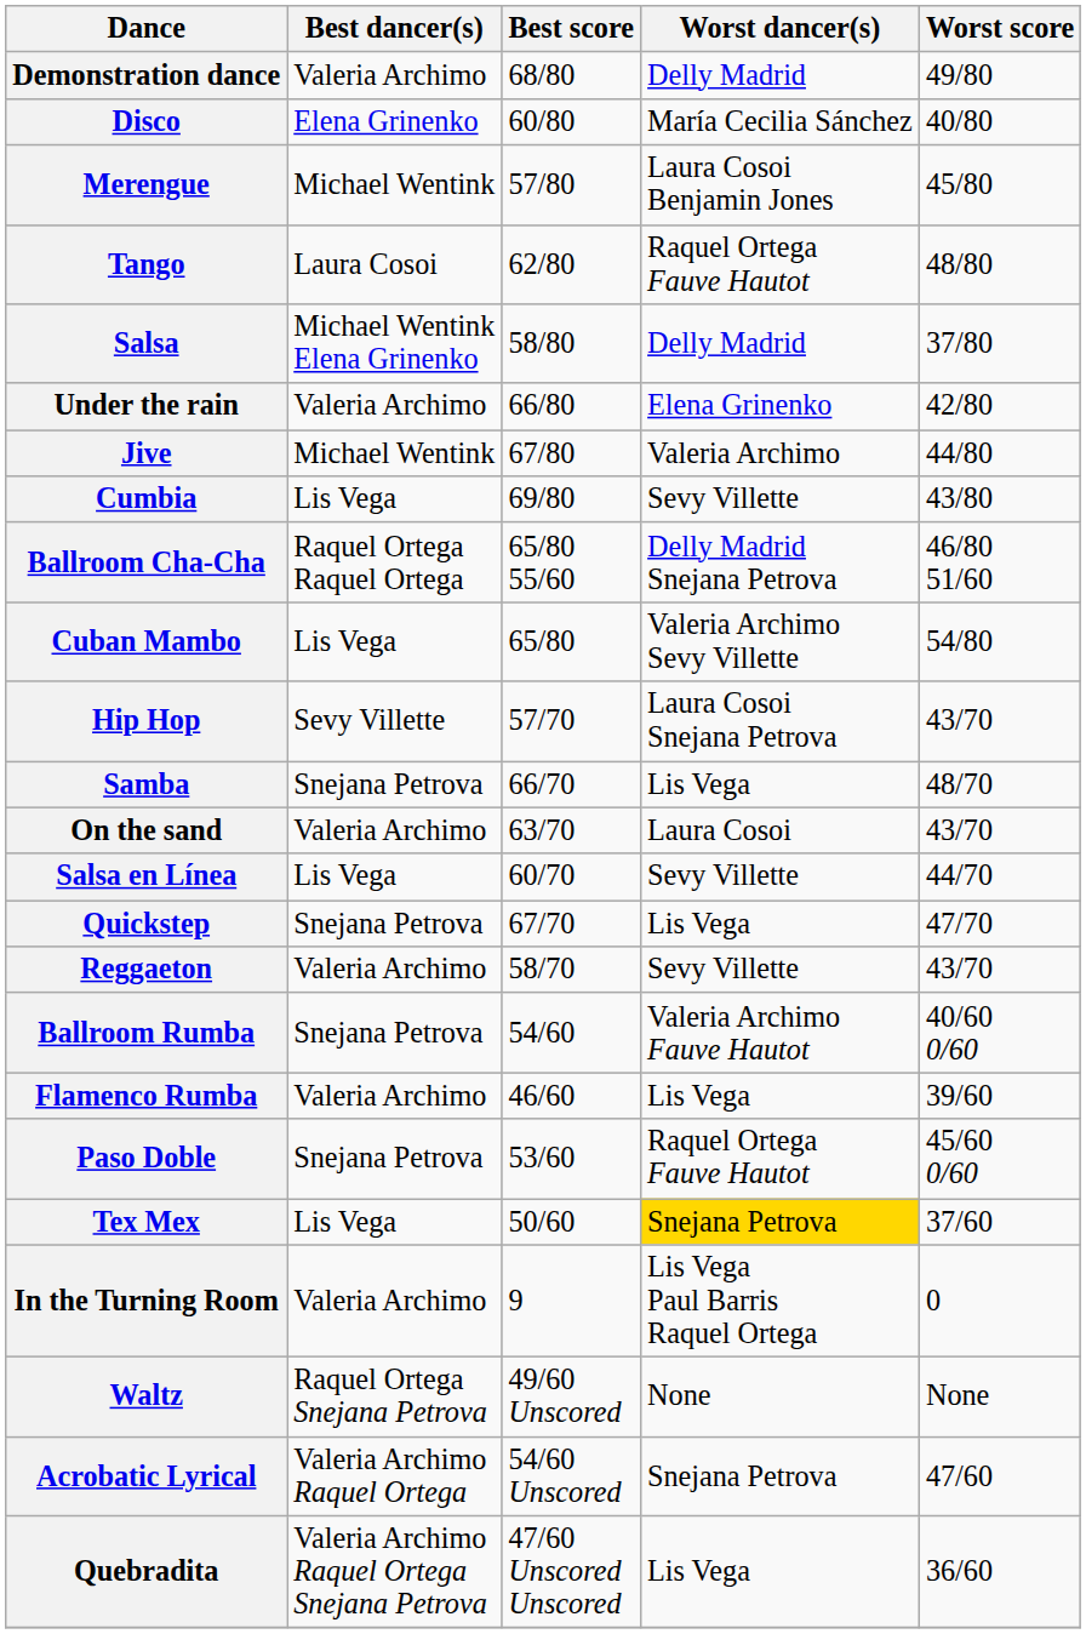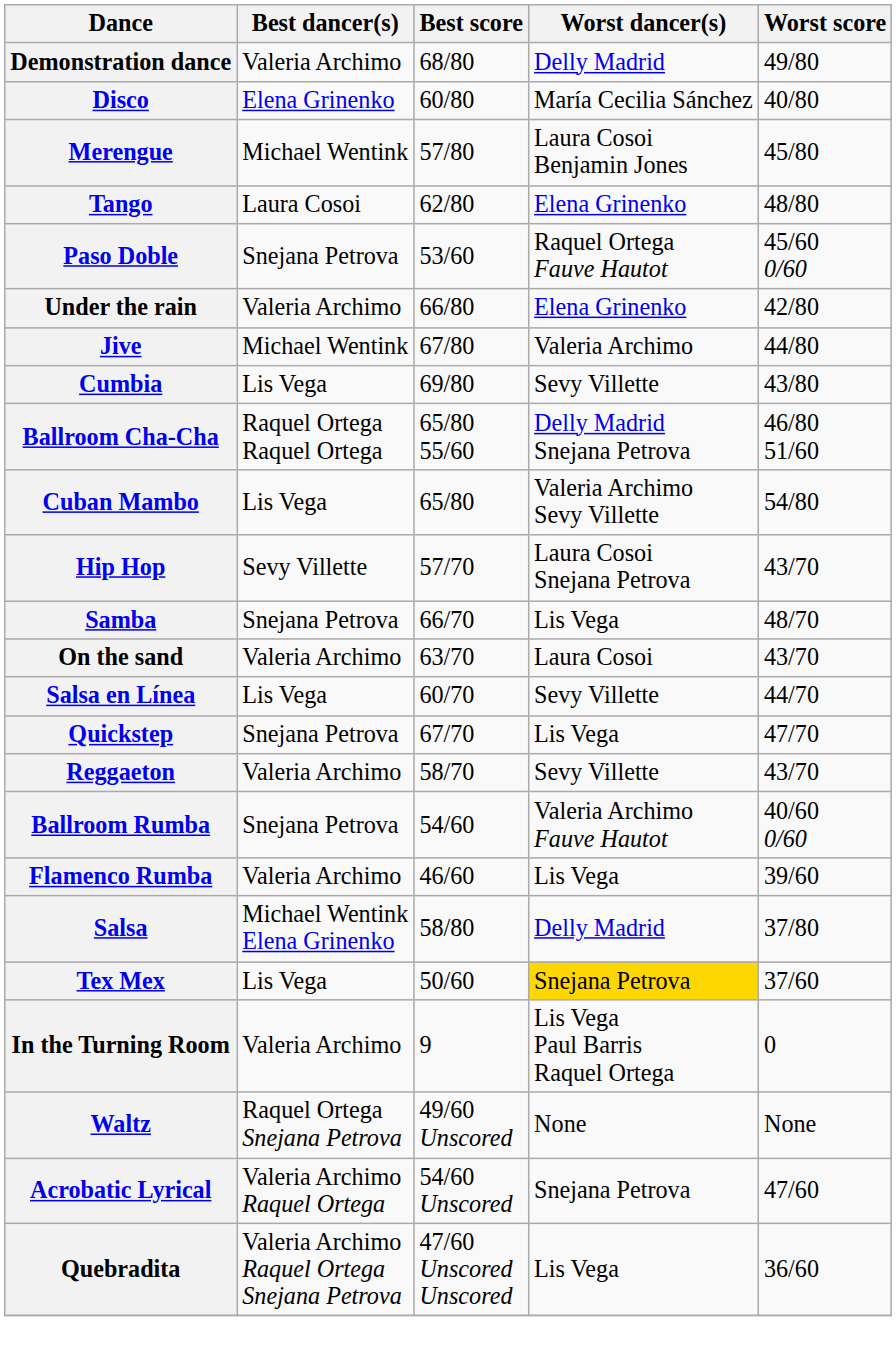 <table class="wikitable sortable">
 <tr>
 <th>Dance</th>
 <th>Best dancer(s)</th>
 <th>Best score</th>
 <th>Worst dancer(s)</th>
 <th>Worst score</th>
 </tr>
 <tr>
 <th><strong>Demonstration dance</strong></th>
 <td>Valeria Archimo</td>
 <td>68/80</td>
 <td><a href='#'>Delly Madrid</a></td>
 <td>49/80</td>
 </tr>
 <tr>
 <th><strong><a href='#'>Disco</a></strong></th>
 <td><a href='#'>Elena Grinenko</a></td>
 <td>60/80</td>
 <td>María Cecilia Sánchez</td>
 <td>40/80</td>
 </tr>
 <tr>
 <th><strong><a href='#'>Merengue</a></strong></th>
 <td>Michael Wentink</td>
 <td>57/80</td>
 <td>Laura Cosoi<br>Benjamin Jones</td>
 <td>45/80</td>
 </tr>
 <tr>
 <th><strong><a href='#'>Tango</a></strong></th>
 <td>Laura Cosoi</td>
 <td>62/80</td>
-<td>Raquel Ortega<br><em>Fauve Hautot</em></td>
+<td><a href='#'>Elena Grinenko</a></td>
 <td>48/80</td>
 </tr>
 <tr>
-<th><strong><a href='#'>Salsa</a></strong></th>
-<td>Michael Wentink<br><a href='#'>Elena Grinenko</a></td>
-<td>58/80</td>
-<td><a href='#'>Delly Madrid</a></td>
-<td>37/80</td>
+<th><strong><a href='#'>Paso Doble</a></strong></th>
+<td>Snejana Petrova</td>
+<td>53/60</td>
+<td>Raquel Ortega<br><em>Fauve Hautot</em></td>
+<td>45/60<br><em>0/60</em></td>
 </tr>
 <tr>
 <th><strong>Under the rain</strong></th>
 <td>Valeria Archimo</td>
 <td>66/80</td>
 <td><a href='#'>Elena Grinenko</a></td>
 <td>42/80</td>
 </tr>
 <tr>
 <th><strong><a href='#'>Jive</a></strong></th>
 <td>Michael Wentink</td>
 <td>67/80</td>
 <td>Valeria Archimo</td>
 <td>44/80</td>
 </tr>
 <tr>
 <th><strong><a href='#'>Cumbia</a></strong></th>
 <td>Lis Vega</td>
 <td>69/80</td>
 <td>Sevy Villette</td>
 <td>43/80</td>
 </tr>
 <tr>
 <th><strong><a href='#'>Ballroom Cha-Cha</a></strong></th>
 <td>Raquel Ortega<br>Raquel Ortega</td>
 <td>65/80<br>55/60</td>
 <td><a href='#'>Delly Madrid</a><br>Snejana Petrova</td>
 <td>46/80<br>51/60</td>
 </tr>
 <tr>
 <th><strong><a href='#'>Cuban Mambo</a></strong></th>
 <td>Lis Vega</td>
 <td>65/80</td>
 <td>Valeria Archimo<br>Sevy Villette</td>
 <td>54/80</td>
 </tr>
 <tr>
 <th><strong><a href='#'>Hip Hop</a></strong></th>
 <td>Sevy Villette</td>
 <td>57/70</td>
 <td>Laura Cosoi<br>Snejana Petrova</td>
 <td>43/70</td>
 </tr>
 <tr>
 <th><strong><a href='#'>Samba</a></strong></th>
 <td>Snejana Petrova</td>
 <td>66/70</td>
 <td>Lis Vega</td>
 <td>48/70</td>
 </tr>
 <tr>
 <th><strong>On the sand</strong></th>
 <td>Valeria Archimo</td>
 <td>63/70</td>
 <td>Laura Cosoi</td>
 <td>43/70</td>
 </tr>
 <tr>
 <th><strong><a href='#'>Salsa en Línea</a></strong></th>
 <td>Lis Vega</td>
 <td>60/70</td>
 <td>Sevy Villette</td>
 <td>44/70</td>
 </tr>
 <tr>
 <th><strong><a href='#'>Quickstep</a></strong></th>
 <td>Snejana Petrova</td>
 <td>67/70</td>
 <td>Lis Vega</td>
 <td>47/70</td>
 </tr>
 <tr>
 <th><strong><a href='#'>Reggaeton</a></strong></th>
 <td>Valeria Archimo</td>
 <td>58/70</td>
 <td>Sevy Villette</td>
 <td>43/70</td>
 </tr>
 <tr>
 <th><a href='#'>Ballroom Rumba</a></th>
 <td>Snejana Petrova</td>
 <td>54/60</td>
 <td>Valeria Archimo<br><em>Fauve Hautot</em></td>
 <td>40/60<br><em>0/60</em></td>
 </tr>
 <tr>
 <th><strong><a href='#'>Flamenco Rumba</a></strong></th>
 <td>Valeria Archimo</td>
 <td>46/60</td>
 <td>Lis Vega</td>
 <td>39/60</td>
 </tr>
 <tr>
-<th><strong><a href='#'>Paso Doble</a></strong></th>
-<td>Snejana Petrova</td>
-<td>53/60</td>
-<td>Raquel Ortega<br><em>Fauve Hautot</em></td>
-<td>45/60<br><em>0/60</em></td>
+<th><strong><a href='#'>Salsa</a></strong></th>
+<td>Michael Wentink<br><a href='#'>Elena Grinenko</a></td>
+<td>58/80</td>
+<td><a href='#'>Delly Madrid</a></td>
+<td>37/80</td>
 </tr>
 <tr>
 <th><strong><a href='#'>Tex Mex</a></strong></th>
 <td>Lis Vega</td>
 <td>50/60</td>
 <td style="background: gold;">Snejana Petrova</td>
 <td>37/60</td>
 </tr>
 <tr>
 <th><strong>In the Turning Room</strong></th>
 <td>Valeria Archimo</td>
 <td>9</td>
 <td>Lis Vega<br>Paul Barris<br>Raquel Ortega</td>
 <td>0</td>
 </tr>
 <tr>
 <th><strong><a href='#'>Waltz</a></strong></th>
 <td>Raquel Ortega<br><em>Snejana Petrova</em></td>
 <td>49/60<br><em>Unscored</em></td>
 <td>None</td>
 <td>None</td>
 </tr>
 <tr>
 <th><strong><a href='#'>Acrobatic Lyrical</a></strong></th>
 <td>Valeria Archimo<br><em>Raquel Ortega</em></td>
 <td>54/60<br><em>Unscored</em></td>
 <td>Snejana Petrova</td>
 <td>47/60</td>
 </tr>
 <tr>
 <th><strong>Quebradita</strong></th>
 <td>Valeria Archimo<br><em>Raquel Ortega</em><br><em>Snejana Petrova</em></td>
 <td>47/60<br><em>Unscored</em><br><em>Unscored</em></td>
 <td>Lis Vega</td>
 <td>36/60</td>
 </tr>
 <tr>
 </tr>
 </table>
